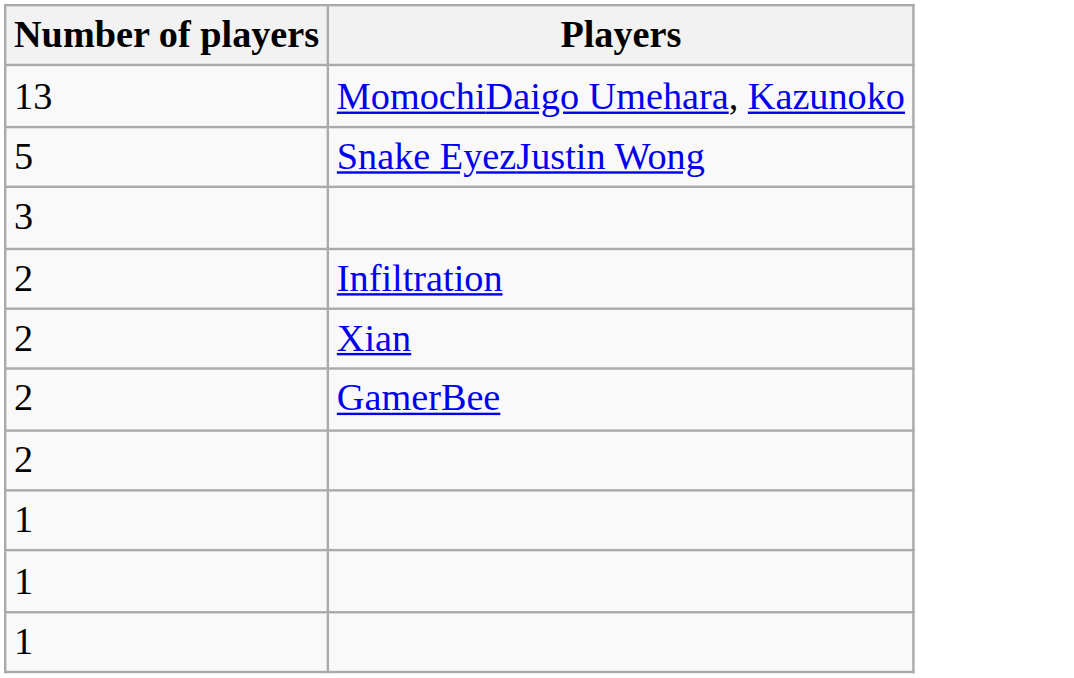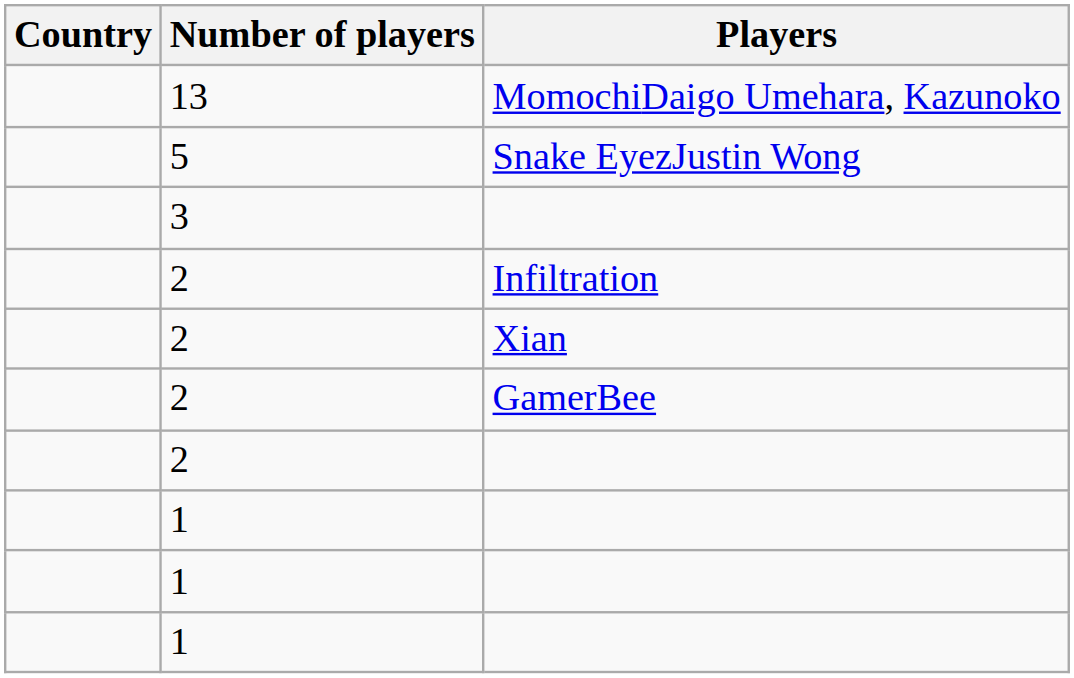 <table class="wikitable">
 <tr>
+<th>Country</th>
 <th>Number of players</th>
 <th>Players</th>
 </tr>
 <tr>
+<td></td>
 <td>13</td>
 <td><a href='#'>Momochi</a><a href='#'>Daigo Umehara</a>, <a href='#'>Kazunoko</a></td>
 </tr>
 <tr>
+<td></td>
 <td>5</td>
 <td><a href='#'>Snake Eyez</a><a href='#'>Justin Wong</a></td>
 </tr>
 <tr>
+<td></td>
 <td>3</td>
 <td></td>
 </tr>
 <tr>
+<td></td>
 <td>2</td>
 <td><a href='#'>Infiltration</a></td>
 </tr>
 <tr>
+<td></td>
 <td>2</td>
 <td><a href='#'>Xian</a></td>
 </tr>
 <tr>
+<td></td>
 <td>2</td>
 <td><a href='#'>GamerBee</a></td>
 </tr>
 <tr>
+<td></td>
 <td>2</td>
 <td></td>
 </tr>
 <tr>
+<td></td>
 <td>1</td>
 <td></td>
 </tr>
 <tr>
+<td></td>
 <td>1</td>
 <td></td>
 </tr>
 <tr>
+<td></td>
 <td>1</td>
 <td></td>
 </tr>
 </table>
